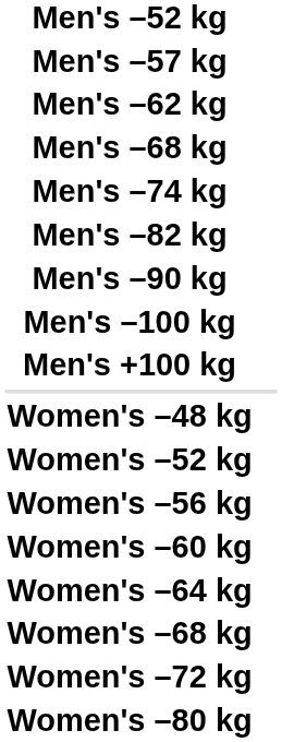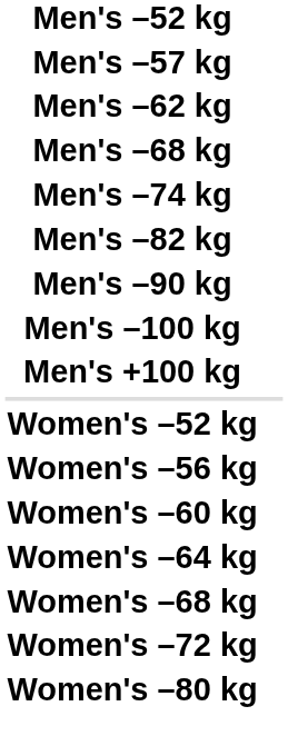 <table>
 <tr>
 <th scope="row">Men's –52 kg</th>
 <td></td>
 <td></td>
 <td></td>
 </tr>
 <tr>
 <th scope="row">Men's –57 kg</th>
 <td></td>
 <td></td>
 <td></td>
 </tr>
 <tr>
 <th scope="row">Men's –62 kg</th>
 <td></td>
 <td></td>
 <td></td>
 </tr>
 <tr>
 <th scope="row">Men's –68 kg</th>
 <td></td>
 <td></td>
 <td></td>
 </tr>
 <tr>
 <th scope="row">Men's –74 kg</th>
 <td></td>
 <td></td>
 <td></td>
 </tr>
 <tr>
 <th scope="row">Men's –82 kg</th>
 <td></td>
 <td></td>
 <td></td>
 </tr>
 <tr>
 <th scope="row">Men's –90 kg</th>
 <td></td>
 <td></td>
 <td></td>
 </tr>
 <tr>
 <th scope="row">Men's –100 kg</th>
 <td></td>
 <td></td>
 <td></td>
 </tr>
 <tr>
 <th scope="row">Men's +100 kg</th>
 <td></td>
 <td></td>
 <td></td>
 </tr>
 <tr bgcolor=#DDDDDD>
 <td colspan=4></td>
 </tr>
 <tr>
-<th scope="row">Women's –48 kg</th>
-<td></td>
-<td></td>
-<td></td>
-</tr>
-<tr>
 <th scope="row">Women's –52 kg</th>
 <td></td>
 <td></td>
 <td></td>
 </tr>
 <tr>
 <th scope="row">Women's –56 kg</th>
 <td></td>
 <td></td>
 <td></td>
 </tr>
 <tr>
 <th scope="row">Women's –60 kg</th>
 <td></td>
 <td></td>
 <td></td>
 </tr>
 <tr>
 <th scope="row">Women's –64 kg</th>
 <td></td>
 <td></td>
 <td></td>
 </tr>
 <tr>
 <th scope="row">Women's –68 kg</th>
 <td></td>
 <td></td>
 <td></td>
 </tr>
 <tr>
 <th scope="row">Women's –72 kg</th>
 <td></td>
 <td></td>
 <td></td>
 </tr>
 <tr>
 <th scope="row">Women's –80 kg</th>
 <td></td>
 <td></td>
 <td></td>
 </tr>
 </table>
